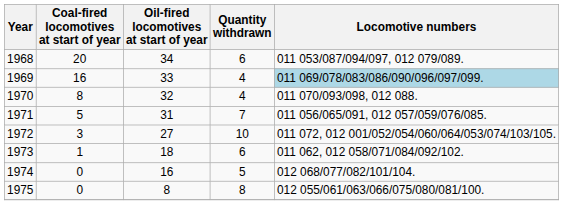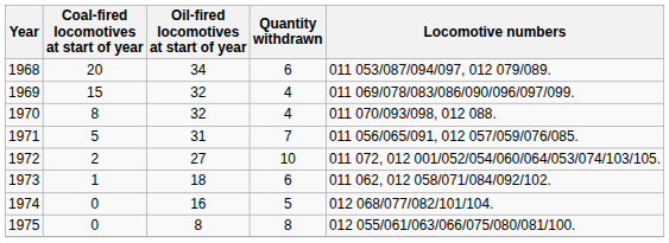 <table class="wikitable" style="text-align:center">
 <tr>
 <th>Year</th>
 <th>Coal-fired<br>locomotives<br>at start of year</th>
 <th>Oil-fired<br>locomotives<br>at start of year</th>
 <th>Quantity<br>withdrawn</th>
 <th>Locomotive numbers</th>
 </tr>
 <tr>
 <td>1968</td>
 <td>20</td>
 <td>34</td>
 <td>6</td>
 <td align=left>011 053/087/094/097, 012 079/089.</td>
 </tr>
 <tr>
 <td>1969</td>
-<td>16</td>
-<td>33</td>
+<td>15</td>
+<td>32</td>
 <td>4</td>
-<td align=left style="background: lightblue;">011 069/078/083/086/090/096/097/099.</td>
+<td align=left>011 069/078/083/086/090/096/097/099.</td>
 </tr>
 <tr>
 <td>1970</td>
 <td>8</td>
 <td>32</td>
 <td>4</td>
 <td align=left>011 070/093/098, 012 088.</td>
 </tr>
 <tr>
 <td>1971</td>
 <td>5</td>
 <td>31</td>
 <td>7</td>
 <td align=left>011 056/065/091, 012 057/059/076/085.</td>
 </tr>
 <tr>
 <td>1972</td>
-<td>3</td>
+<td>2</td>
 <td>27</td>
 <td>10</td>
 <td align=left>011 072, 012 001/052/054/060/064/053/074/103/105.</td>
 </tr>
 <tr>
 <td>1973</td>
 <td>1</td>
 <td>18</td>
 <td>6</td>
 <td align=left>011 062, 012 058/071/084/092/102.</td>
 </tr>
 <tr>
 <td>1974</td>
 <td>0</td>
 <td>16</td>
 <td>5</td>
 <td align=left>012 068/077/082/101/104.</td>
 </tr>
 <tr>
 <td>1975</td>
 <td>0</td>
 <td>8</td>
 <td>8</td>
 <td align=left>012 055/061/063/066/075/080/081/100.</td>
 </tr>
 <tr>
 </tr>
 </table>
